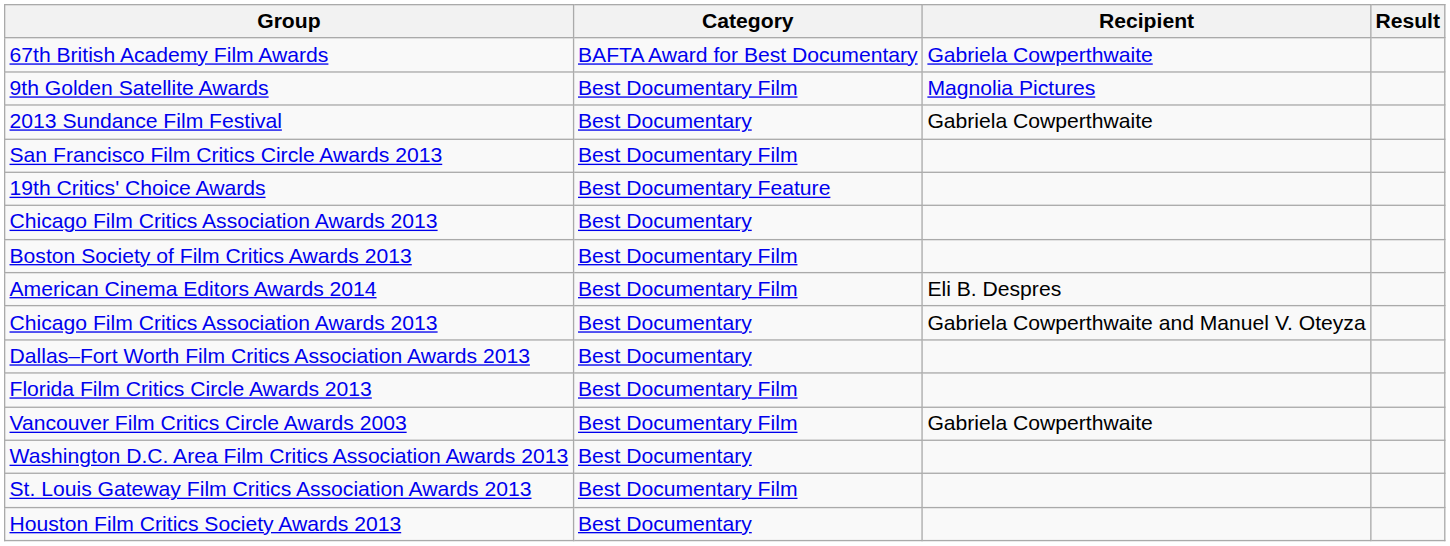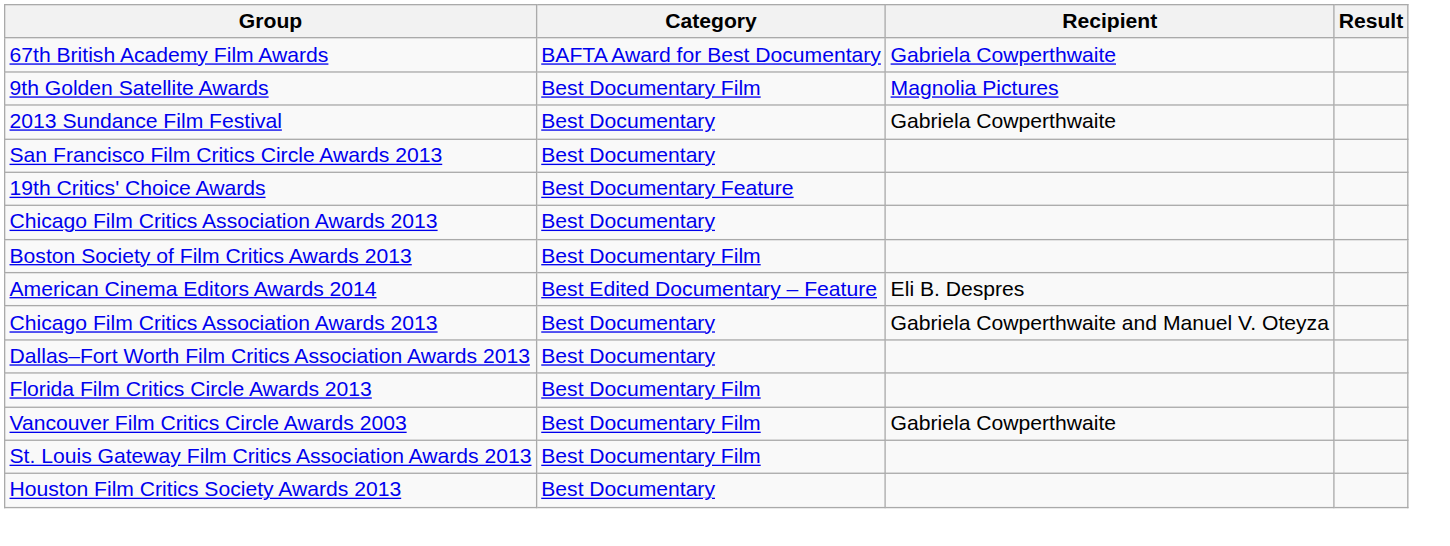 <table class="wikitable sortable plainrowheaders">
 <tr>
 <th>Group</th>
 <th>Category</th>
 <th>Recipient</th>
 <th>Result</th>
 </tr>
 <tr>
 <td><a href='#'>67th British Academy Film Awards</a></td>
 <td><a href='#'>BAFTA Award for Best Documentary</a></td>
 <td><a href='#'>Gabriela Cowperthwaite</a></td>
 <td></td>
 </tr>
 <tr>
 <td><a href='#'>9th Golden Satellite Awards</a></td>
 <td><a href='#'>Best Documentary Film</a></td>
 <td><a href='#'>Magnolia Pictures</a></td>
 <td></td>
 </tr>
 <tr>
 <td><a href='#'>2013 Sundance Film Festival</a></td>
 <td><a href='#'>Best Documentary</a></td>
 <td>Gabriela Cowperthwaite</td>
 <td></td>
 </tr>
 <tr>
 <td><a href='#'>San Francisco Film Critics Circle Awards 2013</a></td>
-<td><a href='#'>Best Documentary Film</a></td>
+<td><a href='#'>Best Documentary</a></td>
 <td></td>
 <td></td>
 </tr>
 <tr>
 <td><a href='#'>19th Critics' Choice Awards</a></td>
 <td><a href='#'>Best Documentary Feature</a></td>
 <td></td>
 <td></td>
 </tr>
 <tr>
 <td><a href='#'>Chicago Film Critics Association Awards 2013</a></td>
 <td><a href='#'>Best Documentary</a></td>
 <td></td>
 <td></td>
 </tr>
 <tr>
 <td><a href='#'>Boston Society of Film Critics Awards 2013</a></td>
 <td><a href='#'>Best Documentary Film</a></td>
 <td></td>
 <td></td>
 </tr>
 <tr>
 <td><a href='#'>American Cinema Editors Awards 2014</a></td>
-<td><a href='#'>Best Documentary Film</a></td>
+<td><a href='#'>Best Edited Documentary – Feature</a></td>
 <td>Eli B. Despres</td>
 <td></td>
 </tr>
 <tr>
 <td><a href='#'>Chicago Film Critics Association Awards 2013</a></td>
 <td><a href='#'>Best Documentary</a></td>
 <td>Gabriela Cowperthwaite and Manuel V. Oteyza</td>
 <td></td>
 </tr>
 <tr>
 <td><a href='#'>Dallas–Fort Worth Film Critics Association Awards 2013</a></td>
 <td><a href='#'>Best Documentary</a></td>
 <td></td>
 <td></td>
 </tr>
 <tr>
 <td><a href='#'>Florida Film Critics Circle Awards 2013</a></td>
 <td><a href='#'>Best Documentary Film</a></td>
 <td></td>
 <td></td>
 </tr>
 <tr>
 <td><a href='#'>Vancouver Film Critics Circle Awards 2003</a></td>
 <td><a href='#'>Best Documentary Film</a></td>
 <td>Gabriela Cowperthwaite</td>
 <td></td>
 </tr>
 <tr>
-<td><a href='#'>Washington D.C. Area Film Critics Association Awards 2013</a></td>
-<td><a href='#'>Best Documentary</a></td>
-<td></td>
-<td></td>
-</tr>
-<tr>
 <td><a href='#'>St. Louis Gateway Film Critics Association Awards 2013</a></td>
 <td><a href='#'>Best Documentary Film</a></td>
 <td></td>
 <td></td>
 </tr>
 <tr>
 <td><a href='#'>Houston Film Critics Society Awards 2013</a></td>
 <td><a href='#'>Best Documentary</a></td>
 <td></td>
 <td></td>
 </tr>
 </table>
